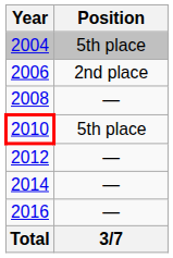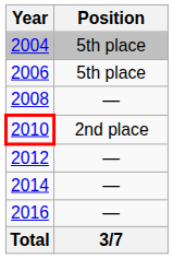 <table class="wikitable" style="text-align: center;">
 <tr>
 <th>Year</th>
 <th width="100">Position</th>
 </tr>
 <tr bgcolor=silver>
 <td> <a href='#'>2004</a></td>
 <td>5th place</td>
 </tr>
 <tr>
 <td> <a href='#'>2006</a></td>
-<td>2nd place</td>
+<td>5th place</td>
 </tr>
 <tr>
 <td> <a href='#'>2008</a></td>
 <td>—</td>
 </tr>
 <tr>
 <td style="border: 3px solid red"> <a href='#'>2010</a></td>
-<td>5th place</td>
+<td>2nd place</td>
 </tr>
 <tr>
 <td> <a href='#'>2012</a></td>
 <td>—</td>
 </tr>
 <tr>
 <td> <a href='#'>2014</a></td>
 <td>—</td>
 </tr>
 <tr>
 <td> <a href='#'>2016</a></td>
 <td>—</td>
 </tr>
 <tr>
 <th>Total</th>
 <th>3/7</th>
 </tr>
 </table>
